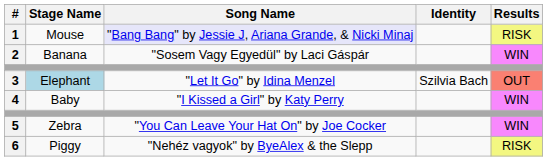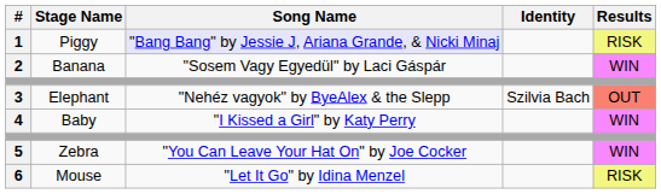 <table class="wikitable" style="text-align:center">
 <tr>
 <th style="width:20px">#</th>
 <th>Stage Name</th>
 <th>Song Name</th>
 <th>Identity</th>
 <th>Results</th>
 </tr>
 <tr>
 <th>1</th>
-<td>Mouse</td>
+<td>Piggy</td>
 <td style="background: lavender;">"<a href='#'>Bang Bang</a>" by <a href='#'>Jessie J</a>, <a href='#'>Ariana Grande</a>, & <a href='#'>Nicki Minaj</a></td>
 <td></td>
 <td bgcolor="#f3f781">RISK</td>
 </tr>
 <tr>
 <th>2</th>
 <td>Banana</td>
 <td>"Sosem Vagy Egyedül" by Laci Gáspár</td>
 <td></td>
 <td bgcolor="#f888fd">WIN</td>
 </tr>
 <tr>
 <th ! colspan="5" style="background:darkgrey"></th>
 </tr>
 <tr>
 <th>3</th>
-<td style="background: lightblue;">Elephant</td>
-<td>"<a href='#'>Let It Go</a>" by <a href='#'>Idina Menzel</a></td>
+<td>Elephant</td>
+<td>"Nehéz vagyok" by <a href='#'>ByeAlex</a> & the Slepp</td>
 <td>Szilvia Bach</td>
 <td bgcolor="salmon">OUT</td>
 </tr>
 <tr>
 <th>4</th>
 <td>Baby</td>
 <td>"<a href='#'>I Kissed a Girl</a>" by <a href='#'>Katy Perry</a></td>
 <td></td>
 <td bgcolor="#f888fd">WIN</td>
 </tr>
 <tr>
 <th ! colspan="5" style="background:darkgrey"></th>
 </tr>
 <tr>
 <th>5</th>
 <td>Zebra</td>
 <td>"<a href='#'>You Can Leave Your Hat On</a>" by <a href='#'>Joe Cocker</a></td>
 <td></td>
 <td bgcolor="#f888fd">WIN</td>
 </tr>
 <tr>
 <th>6</th>
-<td>Piggy</td>
-<td>"Nehéz vagyok" by <a href='#'>ByeAlex</a> & the Slepp</td>
+<td>Mouse</td>
+<td>"<a href='#'>Let It Go</a>" by <a href='#'>Idina Menzel</a></td>
 <td></td>
 <td bgcolor="#f3f781">RISK</td>
 </tr>
 </table>
